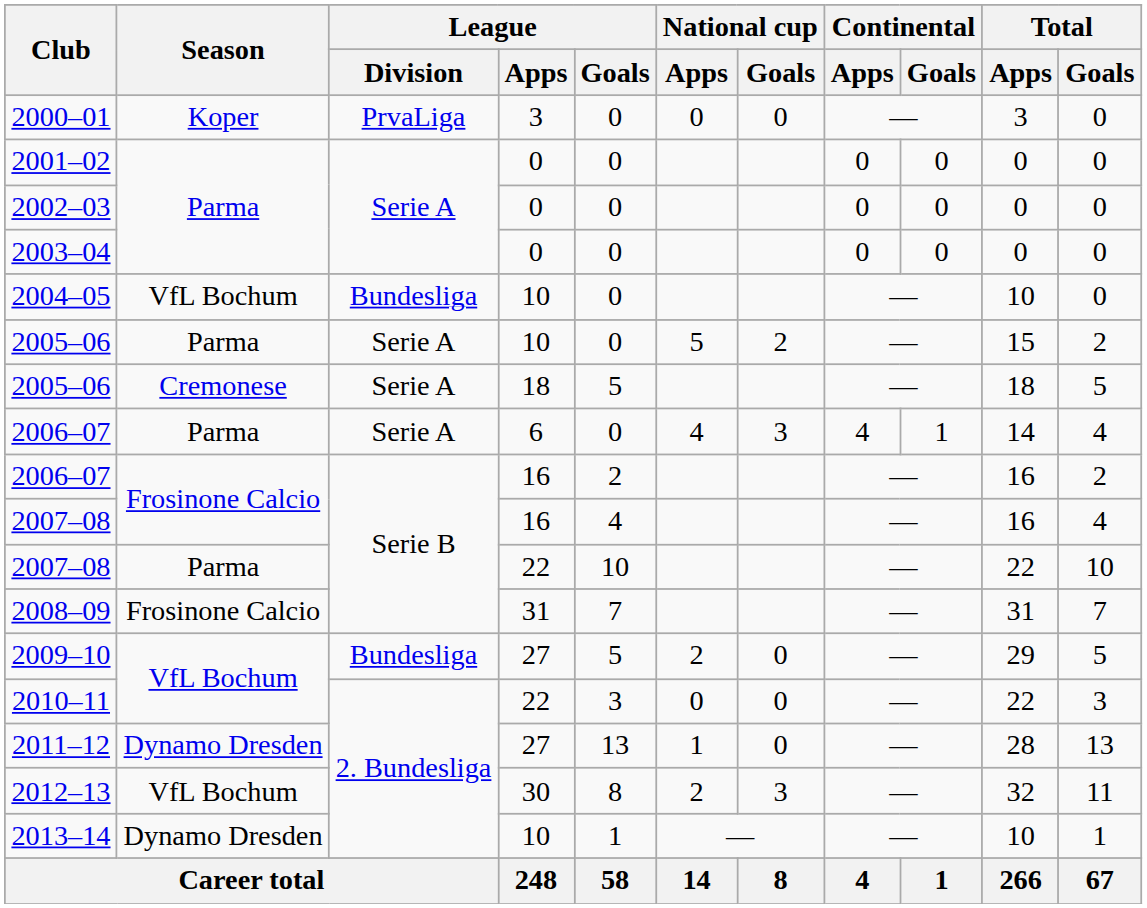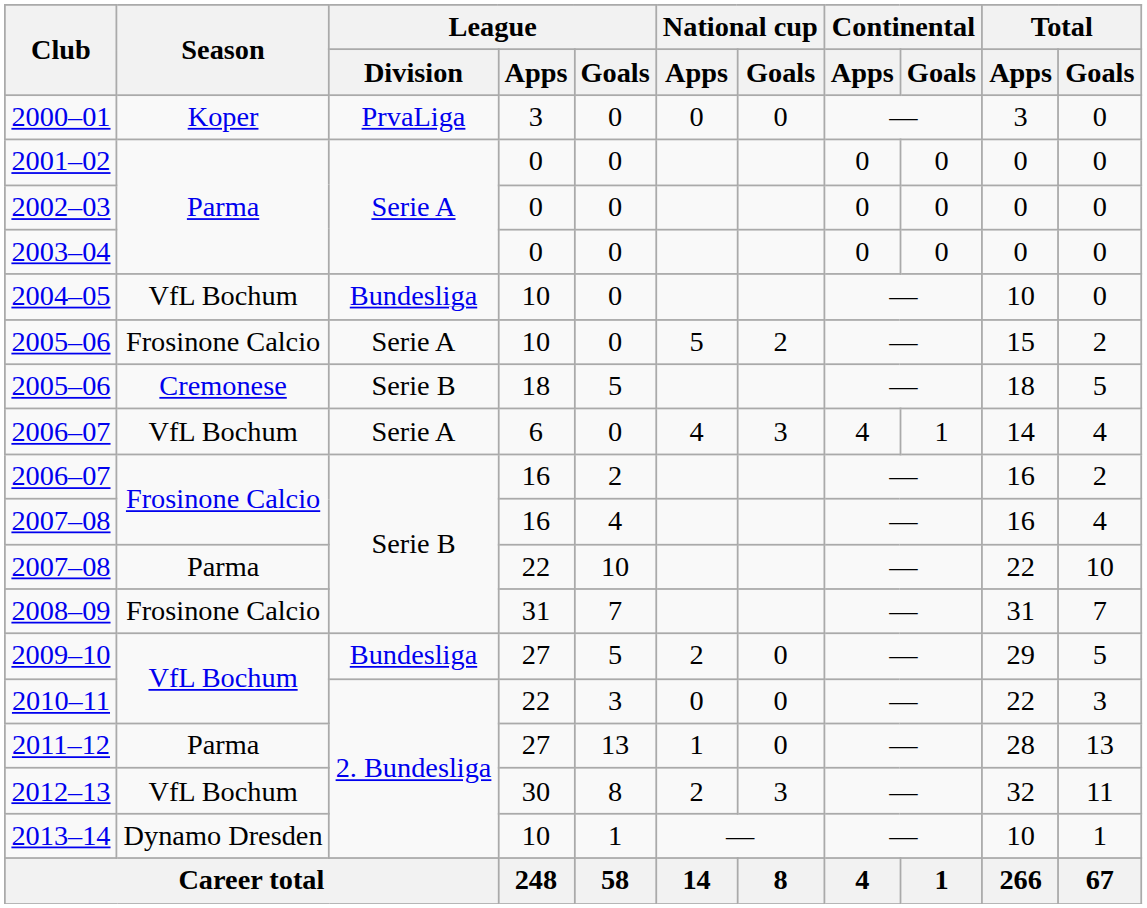 <table class="wikitable" style="text-align:center">
 <tr>
 <th rowspan="2">Club</th>
 <th rowspan="2">Season</th>
 <th colspan="3">League</th>
 <th colspan="2">National cup</th>
 <th colspan="2">Continental</th>
 <th colspan="2">Total</th>
 </tr>
 <tr>
 <th>Division</th>
 <th>Apps</th>
 <th>Goals</th>
 <th>Apps</th>
 <th>Goals</th>
 <th>Apps</th>
 <th>Goals</th>
 <th>Apps</th>
 <th>Goals</th>
 </tr>
 <tr>
 <td><a href='#'>2000–01</a></td>
 <td><a href='#'>Koper</a></td>
 <td><a href='#'>PrvaLiga</a></td>
 <td>3</td>
 <td>0</td>
 <td>0</td>
 <td>0</td>
 <td colspan="2">—</td>
 <td>3</td>
 <td>0</td>
 </tr>
 <tr>
 <td><a href='#'>2001–02</a></td>
 <td rowspan="3"><a href='#'>Parma</a></td>
 <td rowspan="3"><a href='#'>Serie A</a></td>
 <td>0</td>
 <td>0</td>
 <td></td>
 <td></td>
 <td>0</td>
 <td>0</td>
 <td>0</td>
 <td>0</td>
 </tr>
 <tr>
 <td><a href='#'>2002–03</a></td>
 <td>0</td>
 <td>0</td>
 <td></td>
 <td></td>
 <td>0</td>
 <td>0</td>
 <td>0</td>
 <td>0</td>
 </tr>
 <tr>
 <td><a href='#'>2003–04</a></td>
 <td>0</td>
 <td>0</td>
 <td></td>
 <td></td>
 <td>0</td>
 <td>0</td>
 <td>0</td>
 <td>0</td>
 </tr>
 <tr>
 <td><a href='#'>2004–05</a></td>
 <td>VfL Bochum</td>
 <td><a href='#'>Bundesliga</a></td>
 <td>10</td>
 <td>0</td>
 <td></td>
 <td></td>
 <td colspan="2">—</td>
 <td>10</td>
 <td>0</td>
 </tr>
 <tr>
 <td><a href='#'>2005–06</a></td>
-<td>Parma</td>
+<td>Frosinone Calcio</td>
 <td>Serie A</td>
 <td>10</td>
 <td>0</td>
 <td>5</td>
 <td>2</td>
 <td colspan="2">—</td>
 <td>15</td>
 <td>2</td>
 </tr>
 <tr>
 <td><a href='#'>2005–06</a></td>
 <td><a href='#'>Cremonese</a></td>
-<td>Serie A</td>
+<td>Serie B</td>
 <td>18</td>
 <td>5</td>
 <td></td>
 <td></td>
 <td colspan="2">—</td>
 <td>18</td>
 <td>5</td>
 </tr>
 <tr>
 <td><a href='#'>2006–07</a></td>
-<td>Parma</td>
+<td>VfL Bochum</td>
 <td>Serie A</td>
 <td>6</td>
 <td>0</td>
 <td>4</td>
 <td>3</td>
 <td>4</td>
 <td>1</td>
 <td>14</td>
 <td>4</td>
 </tr>
 <tr>
 <td><a href='#'>2006–07</a></td>
 <td rowspan="2"><a href='#'>Frosinone Calcio</a></td>
 <td rowspan="4">Serie B</td>
 <td>16</td>
 <td>2</td>
 <td></td>
 <td></td>
 <td colspan="2">—</td>
 <td>16</td>
 <td>2</td>
 </tr>
 <tr>
 <td><a href='#'>2007–08</a></td>
 <td>16</td>
 <td>4</td>
 <td></td>
 <td></td>
 <td colspan="2">—</td>
 <td>16</td>
 <td>4</td>
 </tr>
 <tr>
 <td><a href='#'>2007–08</a></td>
 <td>Parma</td>
 <td>22</td>
 <td>10</td>
 <td></td>
 <td></td>
 <td colspan="2">—</td>
 <td>22</td>
 <td>10</td>
 </tr>
 <tr>
 <td><a href='#'>2008–09</a></td>
 <td>Frosinone Calcio</td>
 <td>31</td>
 <td>7</td>
 <td></td>
 <td></td>
 <td colspan="2">—</td>
 <td>31</td>
 <td>7</td>
 </tr>
 <tr>
 <td><a href='#'>2009–10</a></td>
 <td rowspan="2"><a href='#'>VfL Bochum</a></td>
 <td><a href='#'>Bundesliga</a></td>
 <td>27</td>
 <td>5</td>
 <td>2</td>
 <td>0</td>
 <td colspan="2">—</td>
 <td>29</td>
 <td>5</td>
 </tr>
 <tr>
 <td><a href='#'>2010–11</a></td>
 <td rowspan="4"><a href='#'>2. Bundesliga</a></td>
 <td>22</td>
 <td>3</td>
 <td>0</td>
 <td>0</td>
 <td colspan="2">—</td>
 <td>22</td>
 <td>3</td>
 </tr>
 <tr>
 <td><a href='#'>2011–12</a></td>
-<td><a href='#'>Dynamo Dresden</a></td>
+<td>Parma</td>
 <td>27</td>
 <td>13</td>
 <td>1</td>
 <td>0</td>
 <td colspan="2">—</td>
 <td>28</td>
 <td>13</td>
 </tr>
 <tr>
 <td><a href='#'>2012–13</a></td>
 <td>VfL Bochum</td>
 <td>30</td>
 <td>8</td>
 <td>2</td>
 <td>3</td>
 <td colspan="2">—</td>
 <td>32</td>
 <td>11</td>
 </tr>
 <tr>
 <td><a href='#'>2013–14</a></td>
 <td>Dynamo Dresden</td>
 <td>10</td>
 <td>1</td>
 <td colspan="2">—</td>
 <td colspan="2">—</td>
 <td>10</td>
 <td>1</td>
 </tr>
 <tr>
 <th colspan=3>Career total</th>
 <th>248</th>
 <th>58</th>
 <th>14</th>
 <th>8</th>
 <th>4</th>
 <th>1</th>
 <th>266</th>
 <th>67</th>
 </tr>
 </table>
